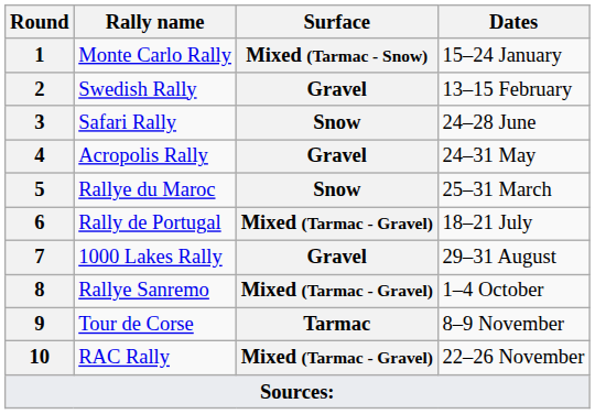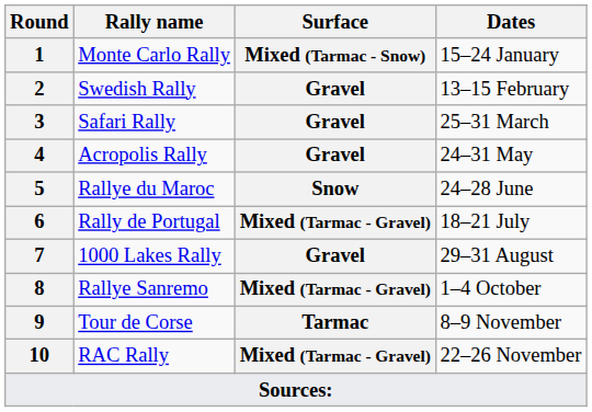 <table class="wikitable" style="font-size: 85%">
 <tr>
 <th>Round</th>
 <th>Rally name</th>
 <th>Surface</th>
 <th>Dates</th>
 </tr>
 <tr>
 <th>1</th>
 <td> <a href='#'>Monte Carlo Rally</a></td>
 <th>Mixed <small>(Tarmac - Snow)</small></th>
 <td>15–24 January</td>
 </tr>
 <tr>
 <th>2</th>
 <td> <a href='#'>Swedish Rally</a></td>
 <th>Gravel</th>
 <td>13–15 February</td>
 </tr>
 <tr>
 <th>3</th>
 <td> <a href='#'>Safari Rally</a></td>
-<th>Snow</th>
-<td>24–28 June</td>
+<th>Gravel</th>
+<td>25–31 March</td>
 </tr>
 <tr>
 <th>4</th>
 <td> <a href='#'>Acropolis Rally</a></td>
 <th>Gravel</th>
 <td>24–31 May</td>
 </tr>
 <tr>
 <th>5</th>
 <td> <a href='#'>Rallye du Maroc</a></td>
 <th>Snow</th>
-<td>25–31 March</td>
+<td>24–28 June</td>
 </tr>
 <tr>
 <th>6</th>
 <td> <a href='#'>Rally de Portugal</a></td>
 <th>Mixed <small>(Tarmac - Gravel)</small></th>
 <td>18–21 July</td>
 </tr>
 <tr>
 <th>7</th>
 <td> <a href='#'>1000 Lakes Rally</a></td>
 <th>Gravel</th>
 <td>29–31 August</td>
 </tr>
 <tr>
 <th>8</th>
 <td> <a href='#'>Rallye Sanremo</a></td>
 <th>Mixed <small>(Tarmac - Gravel)</small></th>
 <td>1–4 October</td>
 </tr>
 <tr>
 <th>9</th>
 <td> <a href='#'>Tour de Corse</a></td>
 <th>Tarmac</th>
 <td>8–9 November</td>
 </tr>
 <tr>
 <th>10</th>
 <td> <a href='#'>RAC Rally</a></td>
 <th>Mixed <small>(Tarmac - Gravel)</small></th>
 <td>22–26 November</td>
 </tr>
 <tr>
 <td colspan="4" style="background-color:#EAECF0;text-align:center"><strong>Sources:</strong></td>
 </tr>
 </table>
